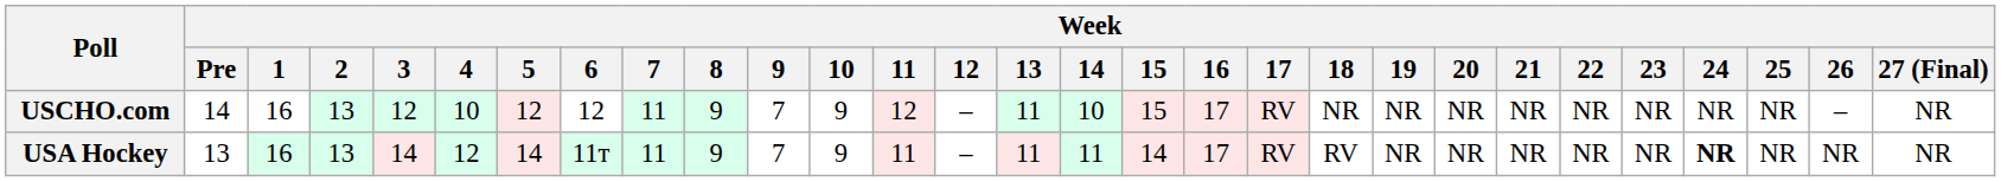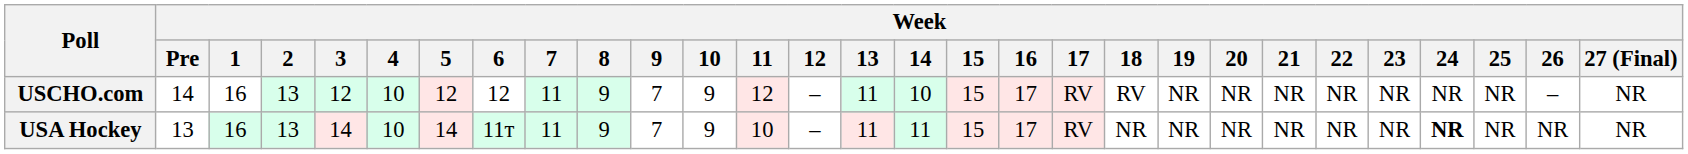 <table class="wikitable" style="white-space:nowrap;">
 <tr>
 <th scope="col" width="100" rowspan="2">Poll</th>
 <th colspan="28">Week</th>
 </tr>
 <tr>
 <th scope="col" width="30">Pre</th>
 <th scope="col" width="30">1</th>
 <th scope="col" width="30">2</th>
 <th scope="col" width="30">3</th>
 <th scope="col" width="30">4</th>
 <th scope="col" width="30">5</th>
 <th scope="col" width="30">6</th>
 <th scope="col" width="30">7</th>
 <th scope="col" width="30">8</th>
 <th scope="col" width="30">9</th>
 <th scope="col" width="30">10</th>
 <th scope="col" width="30">11</th>
 <th scope="col" width="30">12</th>
 <th scope="col" width="30">13</th>
 <th scope="col" width="30">14</th>
 <th scope="col" width="30">15</th>
 <th scope="col" width="30">16</th>
 <th scope="col" width="30">17</th>
 <th scope="col" width="30">18</th>
 <th scope="col" width="30">19</th>
 <th scope="col" width="30">20</th>
 <th scope="col" width="30">21</th>
 <th scope="col" width="30">22</th>
 <th scope="col" width="30">23</th>
 <th scope="col" width="30">24</th>
 <th scope="col" width="30">25</th>
 <th scope="col" width="30">26</th>
 <th scope="col" width="30">27 (Final)</th>
 </tr>
 <tr style="text-align:center;">
 <th>USCHO.com</th>
 <td bgcolor=FFFFFF>14</td>
 <td bgcolor=FFFFFF>16</td>
 <td bgcolor=D8FFEB>13</td>
 <td bgcolor=D8FFEB>12</td>
 <td bgcolor=D8FFEB>10</td>
 <td bgcolor=FFE6E6>12</td>
 <td bgcolor=FFFFFF>12</td>
 <td bgcolor=D8FFEB>11</td>
 <td bgcolor=D8FFEB>9</td>
 <td bgcolor=FFFFFF>7</td>
 <td bgcolor=FFFFFF>9</td>
 <td bgcolor=FFE6E6>12</td>
 <td bgcolor=FFFFFF>–</td>
 <td bgcolor=D8FFEB>11</td>
 <td bgcolor=D8FFEB>10</td>
 <td bgcolor=FFE6E6>15</td>
 <td bgcolor=FFE6E6>17</td>
 <td bgcolor=FFE6E6>RV</td>
-<td bgcolor=FFFFFF>NR</td>
+<td bgcolor=FFFFFF>RV</td>
 <td bgcolor=FFFFFF>NR</td>
 <td bgcolor=FFFFFF>NR</td>
 <td bgcolor=FFFFFF>NR</td>
 <td bgcolor=FFFFFF>NR</td>
 <td bgcolor=FFFFFF>NR</td>
 <td bgcolor=FFFFFF>NR</td>
 <td bgcolor=FFFFFF>NR</td>
 <td bgcolor=FFFFFF>–</td>
 <td bgcolor=FFFFFF>NR</td>
 </tr>
 <tr style="text-align:center;">
 <th>USA Hockey</th>
 <td bgcolor=FFFFFF>13</td>
 <td bgcolor=D8FFEB>16</td>
 <td bgcolor=D8FFEB>13</td>
 <td bgcolor=FFE6E6>14</td>
-<td bgcolor=D8FFEB>12</td>
+<td bgcolor=D8FFEB>10</td>
 <td bgcolor=FFE6E6>14</td>
 <td bgcolor=D8FFEB>11т</td>
 <td bgcolor=D8FFEB>11</td>
 <td bgcolor=D8FFEB>9</td>
 <td bgcolor=FFFFFF>7</td>
 <td bgcolor=FFFFFF>9</td>
-<td bgcolor=FFE6E6>11</td>
+<td bgcolor=FFE6E6>10</td>
 <td bgcolor=FFFFFF>–</td>
 <td bgcolor=FFE6E6>11</td>
 <td bgcolor=D8FFEB>11</td>
-<td bgcolor=FFE6E6>14</td>
+<td bgcolor=FFE6E6>15</td>
 <td bgcolor=FFE6E6>17</td>
 <td bgcolor=FFE6E6>RV</td>
-<td bgcolor=FFFFFF>RV</td>
+<td bgcolor=FFFFFF>NR</td>
 <td bgcolor=FFFFFF>NR</td>
 <td bgcolor=FFFFFF>NR</td>
 <td bgcolor=FFFFFF>NR</td>
 <td bgcolor=FFFFFF>NR</td>
 <td bgcolor=FFFFFF>NR</td>
 <td bgcolor=FFFFFF><strong>NR</strong></td>
 <td bgcolor=FFFFFF>NR</td>
 <td bgcolor=FFFFFF>NR</td>
 <td bgcolor=FFFFFF>NR</td>
 </tr>
 </table>
